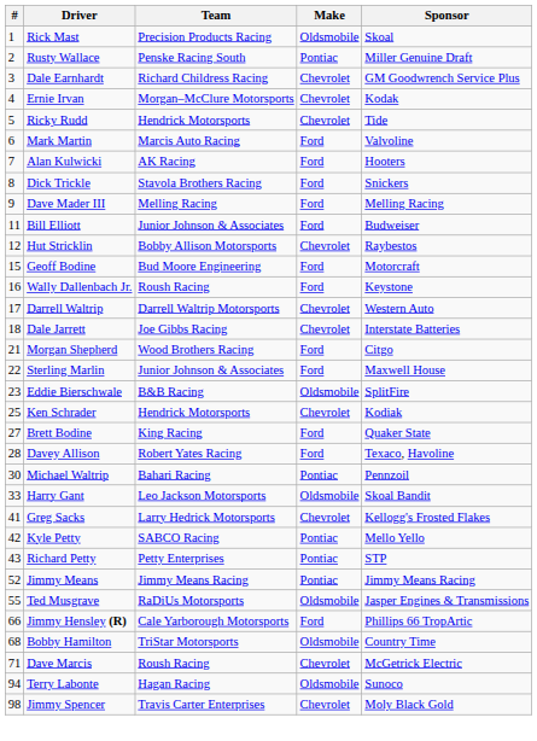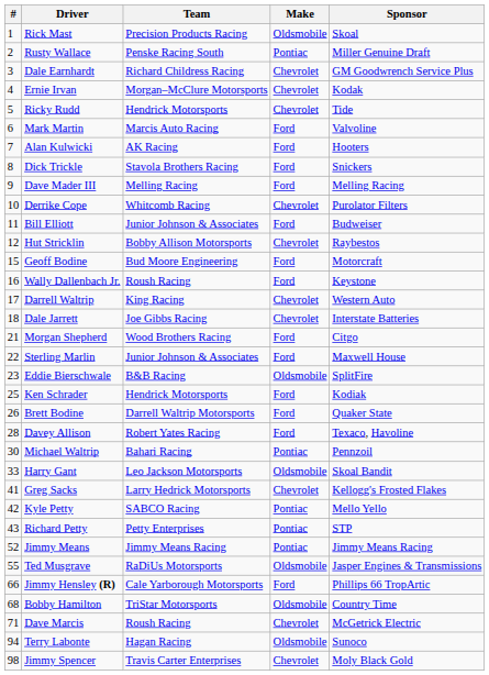 <table class="wikitable" style="font-size:95%">
 <tr>
 <th>#</th>
 <th>Driver</th>
 <th>Team</th>
 <th>Make</th>
 <th>Sponsor</th>
 </tr>
 <tr>
 <td>1</td>
 <td><a href='#'>Rick Mast</a></td>
 <td><a href='#'>Precision Products Racing</a></td>
 <td><a href='#'>Oldsmobile</a></td>
 <td><a href='#'>Skoal</a></td>
 </tr>
 <tr>
 <td>2</td>
 <td><a href='#'>Rusty Wallace</a></td>
 <td><a href='#'>Penske Racing South</a></td>
 <td><a href='#'>Pontiac</a></td>
 <td><a href='#'>Miller Genuine Draft</a></td>
 </tr>
 <tr>
 <td>3</td>
 <td><a href='#'>Dale Earnhardt</a></td>
 <td><a href='#'>Richard Childress Racing</a></td>
 <td><a href='#'>Chevrolet</a></td>
 <td><a href='#'>GM Goodwrench Service Plus</a></td>
 </tr>
 <tr>
 <td>4</td>
 <td><a href='#'>Ernie Irvan</a></td>
 <td><a href='#'>Morgan–McClure Motorsports</a></td>
 <td><a href='#'>Chevrolet</a></td>
 <td><a href='#'>Kodak</a></td>
 </tr>
 <tr>
 <td>5</td>
 <td><a href='#'>Ricky Rudd</a></td>
 <td><a href='#'>Hendrick Motorsports</a></td>
 <td><a href='#'>Chevrolet</a></td>
 <td><a href='#'>Tide</a></td>
 </tr>
 <tr>
 <td>6</td>
 <td><a href='#'>Mark Martin</a></td>
 <td><a href='#'>Marcis Auto Racing</a></td>
 <td><a href='#'>Ford</a></td>
 <td><a href='#'>Valvoline</a></td>
 </tr>
 <tr>
 <td>7</td>
 <td><a href='#'>Alan Kulwicki</a></td>
 <td><a href='#'>AK Racing</a></td>
 <td><a href='#'>Ford</a></td>
 <td><a href='#'>Hooters</a></td>
 </tr>
 <tr>
 <td>8</td>
 <td><a href='#'>Dick Trickle</a></td>
 <td><a href='#'>Stavola Brothers Racing</a></td>
 <td><a href='#'>Ford</a></td>
 <td><a href='#'>Snickers</a></td>
 </tr>
 <tr>
 <td>9</td>
 <td><a href='#'>Dave Mader III</a></td>
 <td><a href='#'>Melling Racing</a></td>
 <td><a href='#'>Ford</a></td>
 <td><a href='#'>Melling Racing</a></td>
 </tr>
 <tr>
+<td>10</td>
+<td><a href='#'>Derrike Cope</a></td>
+<td><a href='#'>Whitcomb Racing</a></td>
+<td><a href='#'>Chevrolet</a></td>
+<td><a href='#'>Purolator Filters</a></td>
+</tr>
+<tr>
 <td>11</td>
 <td><a href='#'>Bill Elliott</a></td>
 <td><a href='#'>Junior Johnson & Associates</a></td>
 <td><a href='#'>Ford</a></td>
 <td><a href='#'>Budweiser</a></td>
 </tr>
 <tr>
 <td>12</td>
 <td><a href='#'>Hut Stricklin</a></td>
 <td><a href='#'>Bobby Allison Motorsports</a></td>
 <td><a href='#'>Chevrolet</a></td>
 <td><a href='#'>Raybestos</a></td>
 </tr>
 <tr>
 <td>15</td>
 <td><a href='#'>Geoff Bodine</a></td>
 <td><a href='#'>Bud Moore Engineering</a></td>
 <td><a href='#'>Ford</a></td>
 <td><a href='#'>Motorcraft</a></td>
 </tr>
 <tr>
 <td>16</td>
 <td><a href='#'>Wally Dallenbach Jr.</a></td>
 <td><a href='#'>Roush Racing</a></td>
 <td><a href='#'>Ford</a></td>
 <td><a href='#'>Keystone</a></td>
 </tr>
 <tr>
 <td>17</td>
 <td><a href='#'>Darrell Waltrip</a></td>
-<td><a href='#'>Darrell Waltrip Motorsports</a></td>
+<td><a href='#'>King Racing</a></td>
 <td><a href='#'>Chevrolet</a></td>
 <td><a href='#'>Western Auto</a></td>
 </tr>
 <tr>
 <td>18</td>
 <td><a href='#'>Dale Jarrett</a></td>
 <td><a href='#'>Joe Gibbs Racing</a></td>
 <td><a href='#'>Chevrolet</a></td>
 <td><a href='#'>Interstate Batteries</a></td>
 </tr>
 <tr>
 <td>21</td>
 <td><a href='#'>Morgan Shepherd</a></td>
 <td><a href='#'>Wood Brothers Racing</a></td>
 <td><a href='#'>Ford</a></td>
 <td><a href='#'>Citgo</a></td>
 </tr>
 <tr>
 <td>22</td>
 <td><a href='#'>Sterling Marlin</a></td>
 <td><a href='#'>Junior Johnson & Associates</a></td>
 <td><a href='#'>Ford</a></td>
 <td><a href='#'>Maxwell House</a></td>
 </tr>
 <tr>
 <td>23</td>
 <td><a href='#'>Eddie Bierschwale</a></td>
 <td><a href='#'>B&B Racing</a></td>
 <td><a href='#'>Oldsmobile</a></td>
 <td><a href='#'>SplitFire</a></td>
 </tr>
 <tr>
 <td>25</td>
 <td><a href='#'>Ken Schrader</a></td>
 <td><a href='#'>Hendrick Motorsports</a></td>
-<td><a href='#'>Chevrolet</a></td>
+<td><a href='#'>Ford</a></td>
 <td><a href='#'>Kodiak</a></td>
 </tr>
 <tr>
-<td>27</td>
+<td>26</td>
 <td><a href='#'>Brett Bodine</a></td>
-<td><a href='#'>King Racing</a></td>
+<td><a href='#'>Darrell Waltrip Motorsports</a></td>
 <td><a href='#'>Ford</a></td>
 <td><a href='#'>Quaker State</a></td>
 </tr>
 <tr>
 <td>28</td>
 <td><a href='#'>Davey Allison</a></td>
 <td><a href='#'>Robert Yates Racing</a></td>
 <td><a href='#'>Ford</a></td>
 <td><a href='#'>Texaco</a>, <a href='#'>Havoline</a></td>
 </tr>
 <tr>
 <td>30</td>
 <td><a href='#'>Michael Waltrip</a></td>
 <td><a href='#'>Bahari Racing</a></td>
 <td><a href='#'>Pontiac</a></td>
 <td><a href='#'>Pennzoil</a></td>
 </tr>
 <tr>
 <td>33</td>
 <td><a href='#'>Harry Gant</a></td>
 <td><a href='#'>Leo Jackson Motorsports</a></td>
 <td><a href='#'>Oldsmobile</a></td>
 <td><a href='#'>Skoal Bandit</a></td>
 </tr>
 <tr>
 <td>41</td>
 <td><a href='#'>Greg Sacks</a></td>
 <td><a href='#'>Larry Hedrick Motorsports</a></td>
 <td><a href='#'>Chevrolet</a></td>
 <td><a href='#'>Kellogg's Frosted Flakes</a></td>
 </tr>
 <tr>
 <td>42</td>
 <td><a href='#'>Kyle Petty</a></td>
 <td><a href='#'>SABCO Racing</a></td>
 <td><a href='#'>Pontiac</a></td>
 <td><a href='#'>Mello Yello</a></td>
 </tr>
 <tr>
 <td>43</td>
 <td><a href='#'>Richard Petty</a></td>
 <td><a href='#'>Petty Enterprises</a></td>
 <td><a href='#'>Pontiac</a></td>
 <td><a href='#'>STP</a></td>
 </tr>
 <tr>
 <td>52</td>
 <td><a href='#'>Jimmy Means</a></td>
 <td><a href='#'>Jimmy Means Racing</a></td>
 <td><a href='#'>Pontiac</a></td>
 <td><a href='#'>Jimmy Means Racing</a></td>
 </tr>
 <tr>
 <td>55</td>
 <td><a href='#'>Ted Musgrave</a></td>
 <td><a href='#'>RaDiUs Motorsports</a></td>
 <td><a href='#'>Oldsmobile</a></td>
 <td><a href='#'>Jasper Engines & Transmissions</a></td>
 </tr>
 <tr>
 <td>66</td>
 <td><a href='#'>Jimmy Hensley</a> <strong>(R)</strong></td>
 <td><a href='#'>Cale Yarborough Motorsports</a></td>
 <td><a href='#'>Ford</a></td>
 <td><a href='#'>Phillips 66 TropArtic</a></td>
 </tr>
 <tr>
 <td>68</td>
 <td><a href='#'>Bobby Hamilton</a></td>
 <td><a href='#'>TriStar Motorsports</a></td>
 <td><a href='#'>Oldsmobile</a></td>
 <td><a href='#'>Country Time</a></td>
 </tr>
 <tr>
 <td>71</td>
 <td><a href='#'>Dave Marcis</a></td>
 <td><a href='#'>Roush Racing</a></td>
 <td><a href='#'>Chevrolet</a></td>
 <td><a href='#'>McGetrick Electric</a></td>
 </tr>
 <tr>
 <td>94</td>
 <td><a href='#'>Terry Labonte</a></td>
 <td><a href='#'>Hagan Racing</a></td>
 <td><a href='#'>Oldsmobile</a></td>
 <td><a href='#'>Sunoco</a></td>
 </tr>
 <tr>
 <td>98</td>
 <td><a href='#'>Jimmy Spencer</a></td>
 <td><a href='#'>Travis Carter Enterprises</a></td>
 <td><a href='#'>Chevrolet</a></td>
 <td><a href='#'>Moly Black Gold</a></td>
 </tr>
 </table>
